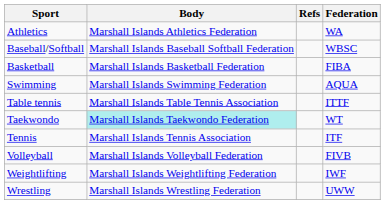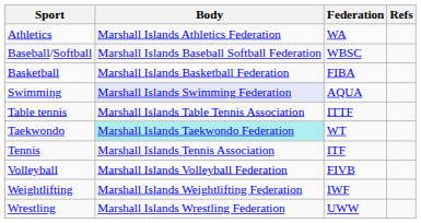 <table class="wikitable">
 <tr>
 <th>Sport</th>
 <th>Body</th>
+<th>Federation</th>
 <th>Refs</th>
-<th>Federation</th>
 </tr>
 <tr>
 <td><a href='#'>Athletics</a></td>
 <td><a href='#'>Marshall Islands Athletics Federation</a></td>
+<td><a href='#'>WA</a></td>
 <td></td>
-<td><a href='#'>WA</a></td>
 </tr>
 <tr>
 <td><a href='#'>Baseball</a>/<a href='#'>Softball</a></td>
 <td><a href='#'>Marshall Islands Baseball Softball Federation</a></td>
+<td><a href='#'>WBSC</a></td>
 <td></td>
-<td><a href='#'>WBSC</a></td>
 </tr>
 <tr>
 <td><a href='#'>Basketball</a></td>
 <td><a href='#'>Marshall Islands Basketball Federation</a></td>
+<td><a href='#'>FIBA</a></td>
 <td></td>
-<td><a href='#'>FIBA</a></td>
 </tr>
 <tr>
 <td><a href='#'>Swimming</a></td>
-<td><a href='#'>Marshall Islands Swimming Federation</a></td>
+<td style="background: lavender;"><a href='#'>Marshall Islands Swimming Federation</a></td>
+<td><a href='#'>AQUA</a></td>
 <td></td>
-<td><a href='#'>AQUA</a></td>
 </tr>
 <tr>
 <td><a href='#'>Table tennis</a></td>
 <td><a href='#'>Marshall Islands Table Tennis Association</a></td>
+<td><a href='#'>ITTF</a></td>
 <td></td>
-<td><a href='#'>ITTF</a></td>
 </tr>
 <tr>
 <td><a href='#'>Taekwondo</a></td>
 <td style="background: paleturquoise;"><a href='#'>Marshall Islands Taekwondo Federation</a></td>
+<td><a href='#'>WT</a></td>
 <td></td>
-<td><a href='#'>WT</a></td>
 </tr>
 <tr>
 <td><a href='#'>Tennis</a></td>
 <td><a href='#'>Marshall Islands Tennis Association</a></td>
+<td><a href='#'>ITF</a></td>
 <td></td>
-<td><a href='#'>ITF</a></td>
 </tr>
 <tr>
 <td><a href='#'>Volleyball</a></td>
 <td><a href='#'>Marshall Islands Volleyball Federation</a></td>
+<td><a href='#'>FIVB</a></td>
 <td></td>
-<td><a href='#'>FIVB</a></td>
 </tr>
 <tr>
 <td><a href='#'>Weightlifting</a></td>
 <td><a href='#'>Marshall Islands Weightlifting Federation</a></td>
+<td><a href='#'>IWF</a></td>
 <td></td>
-<td><a href='#'>IWF</a></td>
 </tr>
 <tr>
 <td><a href='#'>Wrestling</a></td>
 <td><a href='#'>Marshall Islands Wrestling Federation</a></td>
+<td><a href='#'>UWW</a></td>
 <td></td>
-<td><a href='#'>UWW</a></td>
 </tr>
 </table>
